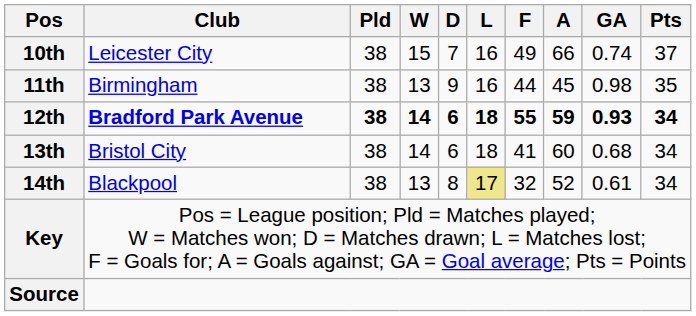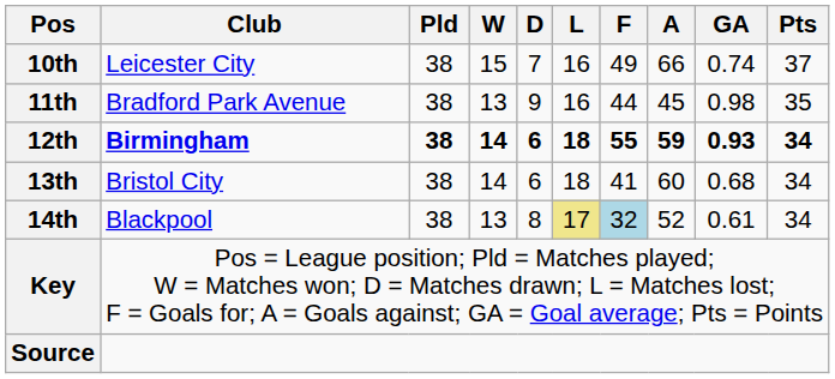 <table class="wikitable" style="text-align:center">
 <tr>
 <th scope="col">Pos</th>
 <th scope="col">Club</th>
 <th scope="col">Pld</th>
 <th scope="col">W</th>
 <th scope="col">D</th>
 <th scope="col">L</th>
 <th scope="col">F</th>
 <th scope="col">A</th>
 <th scope="col">GA</th>
 <th scope="col">Pts</th>
 </tr>
 <tr>
 <th scope="row">10th</th>
 <td align="left"><a href='#'>Leicester City</a></td>
 <td>38</td>
 <td>15</td>
 <td>7</td>
 <td>16</td>
 <td>49</td>
 <td>66</td>
 <td>0.74</td>
 <td>37</td>
 </tr>
 <tr>
 <th scope="row">11th</th>
-<td align="left"><a href='#'>Birmingham</a></td>
+<td align="left"><a href='#'>Bradford Park Avenue</a></td>
 <td>38</td>
 <td>13</td>
 <td>9</td>
 <td>16</td>
 <td>44</td>
 <td>45</td>
 <td>0.98</td>
 <td>35</td>
 </tr>
 <tr style="font-weight:bold">
 <th scope="row">12th</th>
-<td align="left"><a href='#'>Bradford Park Avenue</a></td>
+<td align="left"><a href='#'>Birmingham</a></td>
 <td>38</td>
 <td>14</td>
 <td>6</td>
 <td>18</td>
 <td>55</td>
 <td>59</td>
 <td>0.93</td>
 <td>34</td>
 </tr>
 <tr>
 <th scope="row">13th</th>
 <td align="left"><a href='#'>Bristol City</a></td>
 <td>38</td>
 <td>14</td>
 <td>6</td>
 <td>18</td>
 <td>41</td>
 <td>60</td>
 <td>0.68</td>
 <td>34</td>
 </tr>
 <tr>
 <th scope="row">14th</th>
 <td align="left"><a href='#'>Blackpool</a></td>
 <td>38</td>
 <td>13</td>
 <td>8</td>
 <td style="background: khaki;">17</td>
-<td>32</td>
+<td style="background: lightblue;">32</td>
 <td>52</td>
 <td>0.61</td>
 <td>34</td>
 </tr>
 <tr>
 <th scope="row">Key</th>
 <td colspan="9">Pos = League position; Pld = Matches played;<br>W = Matches won; D = Matches drawn; L = Matches lost;<br>F = Goals for; A = Goals against; GA = <a href='#'>Goal average</a>; Pts = Points</td>
 </tr>
 <tr>
 <th scope="row">Source</th>
 <td colspan="9"></td>
 </tr>
 </table>
